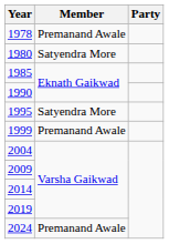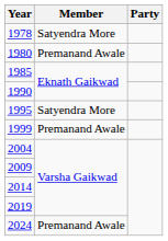 <table class="wikitable">
 <tr>
 <th>Year</th>
 <th>Member</th>
 <th colspan="2">Party</th>
 </tr>
 <tr>
 <td><a href='#'>1978</a></td>
-<td>Premanand Awale</td>
+<td>Satyendra More</td>
 <td></td>
 </tr>
 <tr>
 <td><a href='#'>1980</a></td>
-<td>Satyendra More</td>
+<td>Premanand Awale</td>
 <td></td>
 </tr>
 <tr>
 <td><a href='#'>1985</a></td>
 <td rowspan="2"><a href='#'>Eknath Gaikwad</a></td>
 <td></td>
 </tr>
 <tr>
 <td><a href='#'>1990</a></td>
 </tr>
 <tr>
 <td><a href='#'>1995</a></td>
 <td>Satyendra More</td>
 <td></td>
 </tr>
 <tr>
 <td><a href='#'>1999</a></td>
 <td>Premanand Awale</td>
 <td></td>
 </tr>
 <tr>
 <td><a href='#'>2004</a></td>
 <td rowspan="4"><a href='#'>Varsha Gaikwad</a></td>
 </tr>
 <tr>
 <td><a href='#'>2009</a></td>
 </tr>
 <tr>
 <td><a href='#'>2014</a></td>
 </tr>
 <tr>
 <td><a href='#'>2019</a></td>
 </tr>
 <tr>
 <td><a href='#'>2024</a></td>
 <td>Premanand Awale</td>
 </tr>
 </table>
